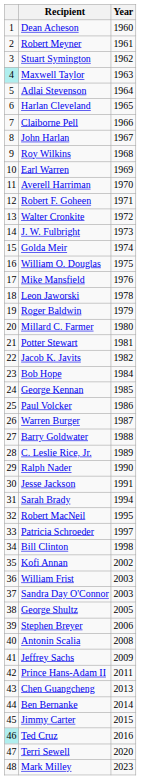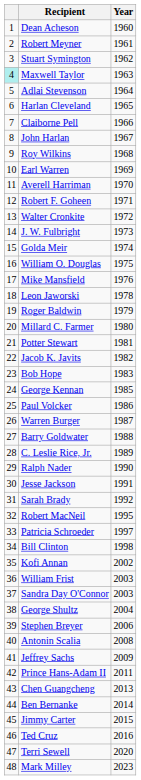 <table class="wikitable sortable mw-collapsible mw-collapsed" |>
 <tr>
 <th scope="row"></th>
 <th scope="col">Recipient</th>
 <th scope="col">Year</th>
 </tr>
 <tr>
 <td align="center">1</td>
 <td><a href='#'>Dean Acheson</a></td>
 <td align="center">1960</td>
 </tr>
 <tr>
 <td align="center">2</td>
 <td><a href='#'>Robert Meyner</a></td>
 <td align="center">1961</td>
 </tr>
 <tr>
 <td align="center">3</td>
 <td><a href='#'>Stuart Symington</a></td>
 <td align="center">1962</td>
 </tr>
 <tr>
 <td align="center" style="background: paleturquoise;">4</td>
 <td><a href='#'>Maxwell Taylor</a></td>
 <td align="center">1963</td>
 </tr>
 <tr>
 <td align="center">5</td>
 <td><a href='#'>Adlai Stevenson</a></td>
 <td align="center">1964</td>
 </tr>
 <tr>
 <td align="center">6</td>
 <td><a href='#'>Harlan Cleveland</a></td>
 <td align="center">1965</td>
 </tr>
 <tr>
 <td align="center">7</td>
 <td><a href='#'>Claiborne Pell</a></td>
 <td align="center">1966</td>
 </tr>
 <tr>
 <td align="center">8</td>
 <td><a href='#'>John Harlan</a></td>
 <td align="center">1967</td>
 </tr>
 <tr>
 <td align="center">9</td>
 <td><a href='#'>Roy Wilkins</a></td>
 <td align="center">1968</td>
 </tr>
 <tr>
 <td align="center">10</td>
 <td><a href='#'>Earl Warren</a></td>
 <td align="center">1969</td>
 </tr>
 <tr>
 <td align="center">11</td>
 <td><a href='#'>Averell Harriman</a></td>
 <td align="center">1970</td>
 </tr>
 <tr>
 <td align="center">12</td>
 <td><a href='#'>Robert F. Goheen</a></td>
 <td align="center">1971</td>
 </tr>
 <tr>
 <td align="center">13</td>
 <td><a href='#'>Walter Cronkite</a></td>
 <td align="center">1972</td>
 </tr>
 <tr>
 <td align="center">14</td>
 <td><a href='#'>J. W. Fulbright</a></td>
 <td align="center">1973</td>
 </tr>
 <tr>
 <td align="center">15</td>
 <td><a href='#'>Golda Meir</a></td>
 <td align="center">1974</td>
 </tr>
 <tr>
 <td align="center">16</td>
 <td><a href='#'>William O. Douglas</a></td>
 <td align="center">1975</td>
 </tr>
 <tr>
 <td align="center">17</td>
 <td><a href='#'>Mike Mansfield</a></td>
 <td align="center">1976</td>
 </tr>
 <tr>
 <td align="center">18</td>
 <td><a href='#'>Leon Jaworski</a></td>
 <td align="center">1978</td>
 </tr>
 <tr>
 <td align="center">19</td>
 <td><a href='#'>Roger Baldwin</a></td>
 <td align="center">1979</td>
 </tr>
 <tr>
 <td align="center">20</td>
 <td><a href='#'>Millard C. Farmer</a></td>
 <td align="center">1980</td>
 </tr>
 <tr>
 <td align="center">21</td>
 <td><a href='#'>Potter Stewart</a></td>
 <td align="center">1981</td>
 </tr>
 <tr>
 <td align="center">22</td>
 <td><a href='#'>Jacob K. Javits</a></td>
 <td align="center">1982</td>
 </tr>
 <tr>
 <td align="center">23</td>
 <td><a href='#'>Bob Hope</a></td>
-<td align="center">1984</td>
+<td align="center">1983</td>
 </tr>
 <tr>
 <td align="center">24</td>
 <td><a href='#'>George Kennan</a></td>
 <td align="center">1985</td>
 </tr>
 <tr>
 <td align="center">25</td>
 <td><a href='#'>Paul Volcker</a></td>
 <td align="center">1986</td>
 </tr>
 <tr>
 <td align="center">26</td>
 <td><a href='#'>Warren Burger</a></td>
 <td align="center">1987</td>
 </tr>
 <tr>
 <td align="center">27</td>
 <td><a href='#'>Barry Goldwater</a></td>
 <td align="center">1988</td>
 </tr>
 <tr>
 <td align="center">28</td>
 <td><a href='#'>C. Leslie Rice, Jr.</a></td>
 <td align="center">1989</td>
 </tr>
 <tr>
 <td align="center">29</td>
 <td><a href='#'>Ralph Nader</a></td>
 <td align="center">1990</td>
 </tr>
 <tr>
 <td align="center">30</td>
 <td><a href='#'>Jesse Jackson</a></td>
 <td align="center">1991</td>
 </tr>
 <tr>
 <td align="center">31</td>
 <td><a href='#'>Sarah Brady</a></td>
-<td align="center">1994</td>
+<td align="center">1992</td>
 </tr>
 <tr>
 <td align="center">32</td>
 <td><a href='#'>Robert MacNeil</a></td>
 <td align="center">1995</td>
 </tr>
 <tr>
 <td align="center">33</td>
 <td><a href='#'>Patricia Schroeder</a></td>
 <td align="center">1997</td>
 </tr>
 <tr>
 <td align="center">34</td>
 <td><a href='#'>Bill Clinton</a></td>
 <td align="center">1998</td>
 </tr>
 <tr>
 <td align="center">35</td>
 <td><a href='#'>Kofi Annan</a></td>
 <td align="center">2002</td>
 </tr>
 <tr>
 <td align="center">36</td>
 <td><a href='#'>William Frist</a></td>
 <td align="center">2003</td>
 </tr>
 <tr>
 <td align="center">37</td>
 <td><a href='#'>Sandra Day O'Connor</a></td>
 <td align="center">2003</td>
 </tr>
 <tr>
 <td align="center">38</td>
 <td><a href='#'>George Shultz</a></td>
-<td align="center">2005</td>
+<td align="center">2004</td>
 </tr>
 <tr>
 <td align="center">39</td>
 <td><a href='#'>Stephen Breyer</a></td>
 <td align="center">2006</td>
 </tr>
 <tr>
 <td align="center">40</td>
 <td><a href='#'>Antonin Scalia</a></td>
 <td align="center">2008</td>
 </tr>
 <tr>
 <td align="center">41</td>
 <td><a href='#'>Jeffrey Sachs</a></td>
 <td align="center">2009</td>
 </tr>
 <tr>
 <td align="center">42</td>
 <td><a href='#'>Prince Hans-Adam II</a></td>
 <td align="center">2011</td>
 </tr>
 <tr>
 <td align="center">43</td>
 <td><a href='#'>Chen Guangcheng</a></td>
 <td align="center">2013</td>
 </tr>
 <tr>
 <td align="center">44</td>
 <td><a href='#'>Ben Bernanke</a></td>
 <td align="center">2014</td>
 </tr>
 <tr>
 <td align="center">45</td>
 <td><a href='#'>Jimmy Carter</a></td>
 <td align="center">2015</td>
 </tr>
 <tr>
-<td align="center" style="background: paleturquoise;">46</td>
+<td align="center">46</td>
 <td><a href='#'>Ted Cruz</a></td>
 <td align="center">2016</td>
 </tr>
 <tr>
 <td align="center">47</td>
 <td><a href='#'>Terri Sewell</a></td>
 <td align="center">2020</td>
 </tr>
 <tr>
 <td align="center">48</td>
 <td><a href='#'>Mark Milley</a></td>
 <td align="center">2023</td>
 </tr>
 </table>
